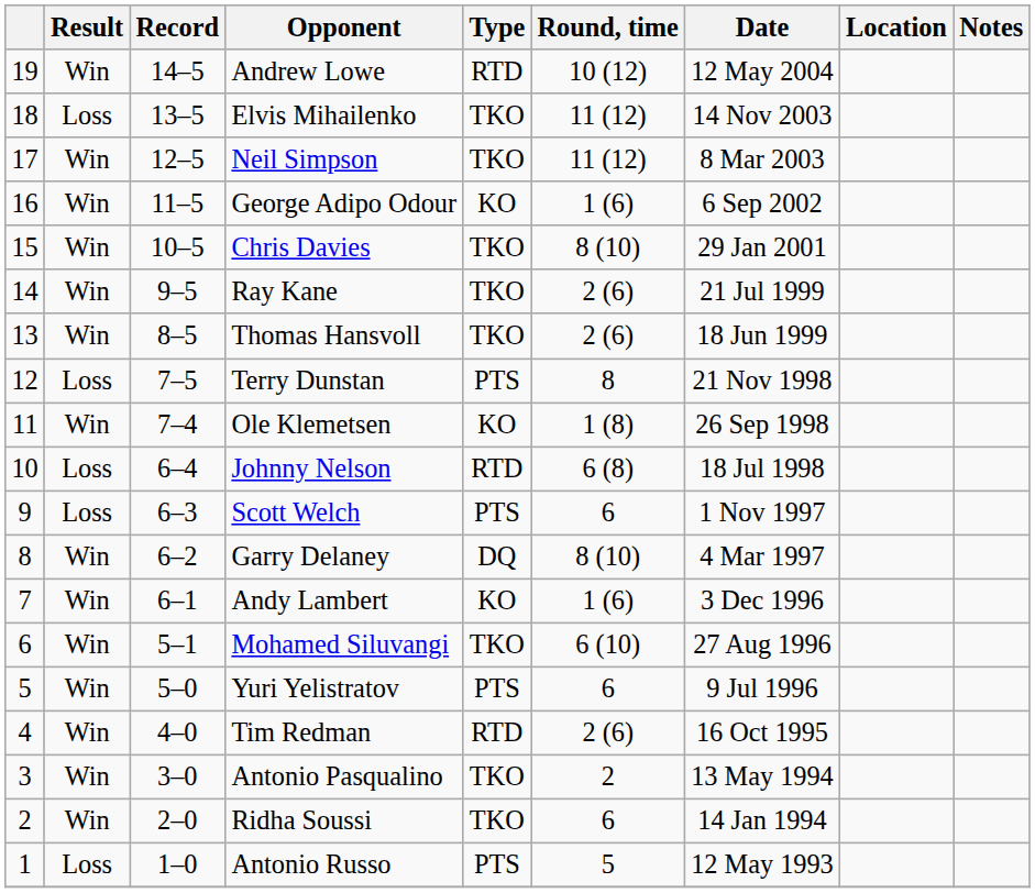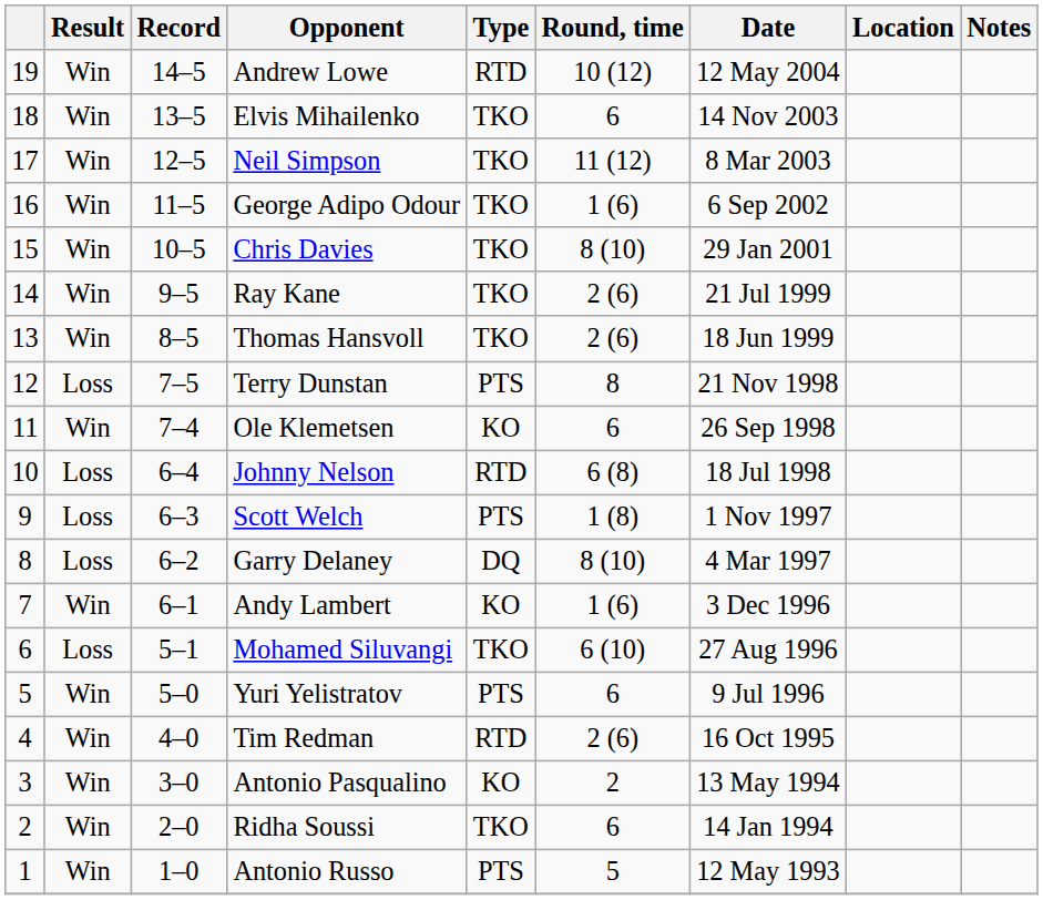 <table class="wikitable" style="text-align:center; font-size:95%">
 <tr>
 <th></th>
 <th>Result</th>
 <th>Record</th>
 <th>Opponent</th>
 <th>Type</th>
 <th>Round, time</th>
 <th>Date</th>
 <th>Location</th>
 <th>Notes</th>
 </tr>
 <tr>
 <td>19</td>
 <td>Win</td>
 <td>14–5</td>
 <td align=left> Andrew Lowe</td>
 <td>RTD</td>
 <td>10 (12)</td>
 <td>12 May 2004</td>
 <td align=left></td>
 <td align=left></td>
 </tr>
 <tr>
 <td>18</td>
-<td>Loss</td>
+<td>Win</td>
 <td>13–5</td>
 <td align=left> Elvis Mihailenko</td>
 <td>TKO</td>
-<td>11 (12)</td>
+<td>6</td>
 <td>14 Nov 2003</td>
 <td align=left></td>
 <td align=left></td>
 </tr>
 <tr>
 <td>17</td>
 <td>Win</td>
 <td>12–5</td>
 <td align=left> <a href='#'>Neil Simpson</a></td>
 <td>TKO</td>
 <td>11 (12)</td>
 <td>8 Mar 2003</td>
 <td align=left></td>
 <td align=left></td>
 </tr>
 <tr>
 <td>16</td>
 <td>Win</td>
 <td>11–5</td>
 <td align=left> George Adipo Odour</td>
-<td>KO</td>
+<td>TKO</td>
 <td>1 (6)</td>
 <td>6 Sep 2002</td>
 <td align=left></td>
 <td align=left></td>
 </tr>
 <tr>
 <td>15</td>
 <td>Win</td>
 <td>10–5</td>
 <td align=left> <a href='#'>Chris Davies</a></td>
 <td>TKO</td>
 <td>8 (10)</td>
 <td>29 Jan 2001</td>
 <td align=left></td>
 <td></td>
 </tr>
 <tr>
 <td>14</td>
 <td>Win</td>
 <td>9–5</td>
 <td align=left> Ray Kane</td>
 <td>TKO</td>
 <td>2 (6)</td>
 <td>21 Jul 1999</td>
 <td align=left></td>
 <td></td>
 </tr>
 <tr>
 <td>13</td>
 <td>Win</td>
 <td>8–5</td>
 <td align=left> Thomas Hansvoll</td>
 <td>TKO</td>
 <td>2 (6)</td>
 <td>18 Jun 1999</td>
 <td align=left></td>
 <td></td>
 </tr>
 <tr>
 <td>12</td>
 <td>Loss</td>
 <td>7–5</td>
 <td align=left> Terry Dunstan</td>
 <td>PTS</td>
 <td>8</td>
 <td>21 Nov 1998</td>
 <td align=left></td>
 <td></td>
 </tr>
 <tr>
 <td>11</td>
 <td>Win</td>
 <td>7–4</td>
 <td align=left> Ole Klemetsen</td>
 <td>KO</td>
-<td>1 (8)</td>
+<td>6</td>
 <td>26 Sep 1998</td>
 <td align=left></td>
 <td></td>
 </tr>
 <tr>
 <td>10</td>
 <td>Loss</td>
 <td>6–4</td>
 <td align=left> <a href='#'>Johnny Nelson</a></td>
 <td>RTD</td>
 <td>6 (8)</td>
 <td>18 Jul 1998</td>
 <td align=left></td>
 <td></td>
 </tr>
 <tr>
 <td>9</td>
 <td>Loss</td>
 <td>6–3</td>
 <td align=left> <a href='#'>Scott Welch</a></td>
 <td>PTS</td>
-<td>6</td>
+<td>1 (8)</td>
 <td>1 Nov 1997</td>
 <td align=left></td>
 <td></td>
 </tr>
 <tr>
 <td>8</td>
-<td>Win</td>
+<td>Loss</td>
 <td>6–2</td>
 <td align=left> Garry Delaney</td>
 <td>DQ</td>
 <td>8 (10)</td>
 <td>4 Mar 1997</td>
 <td align=left></td>
 <td></td>
 </tr>
 <tr>
 <td>7</td>
 <td>Win</td>
 <td>6–1</td>
 <td align=left> Andy Lambert</td>
 <td>KO</td>
 <td>1 (6)</td>
 <td>3 Dec 1996</td>
 <td align=left></td>
 <td></td>
 </tr>
 <tr>
 <td>6</td>
-<td>Win</td>
+<td>Loss</td>
 <td>5–1</td>
 <td align=left> <a href='#'>Mohamed Siluvangi</a></td>
 <td>TKO</td>
 <td>6 (10)</td>
 <td>27 Aug 1996</td>
 <td align=left></td>
 <td></td>
 </tr>
 <tr>
 <td>5</td>
 <td>Win</td>
 <td>5–0</td>
 <td align=left> Yuri Yelistratov</td>
 <td>PTS</td>
 <td>6</td>
 <td>9 Jul 1996</td>
 <td align=left></td>
 <td></td>
 </tr>
 <tr>
 <td>4</td>
 <td>Win</td>
 <td>4–0</td>
 <td align=left> Tim Redman</td>
 <td>RTD</td>
 <td>2 (6)</td>
 <td>16 Oct 1995</td>
 <td align=left></td>
 <td></td>
 </tr>
 <tr>
 <td>3</td>
 <td>Win</td>
 <td>3–0</td>
 <td align=left> Antonio Pasqualino</td>
-<td>TKO</td>
+<td>KO</td>
 <td>2</td>
 <td>13 May 1994</td>
 <td align=left></td>
 <td></td>
 </tr>
 <tr>
 <td>2</td>
 <td>Win</td>
 <td>2–0</td>
 <td align=left> Ridha Soussi</td>
 <td>TKO</td>
 <td>6</td>
 <td>14 Jan 1994</td>
 <td align=left></td>
 <td></td>
 </tr>
 <tr>
 <td>1</td>
-<td>Loss</td>
+<td>Win</td>
 <td>1–0</td>
 <td align=left> Antonio Russo</td>
 <td>PTS</td>
 <td>5</td>
 <td>12 May 1993</td>
 <td align=left></td>
 <td></td>
 </tr>
 <tr>
 </tr>
 </table>
